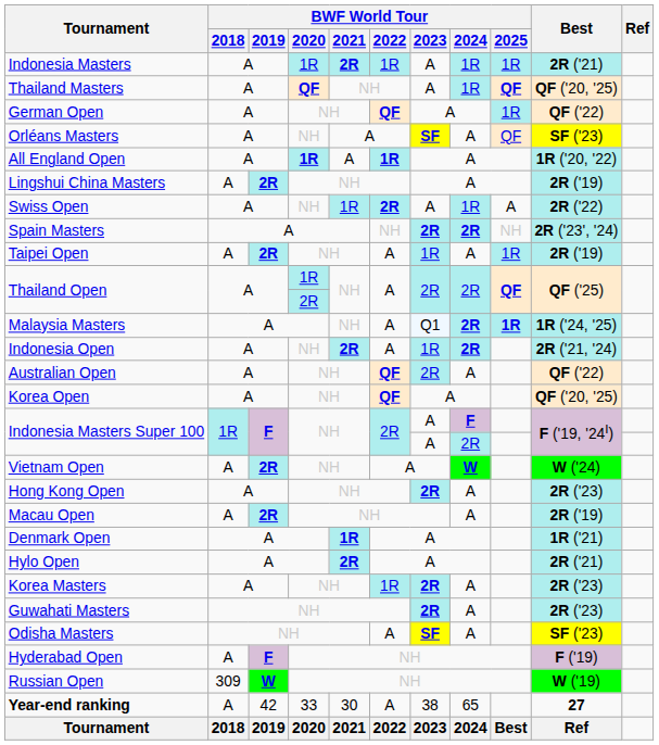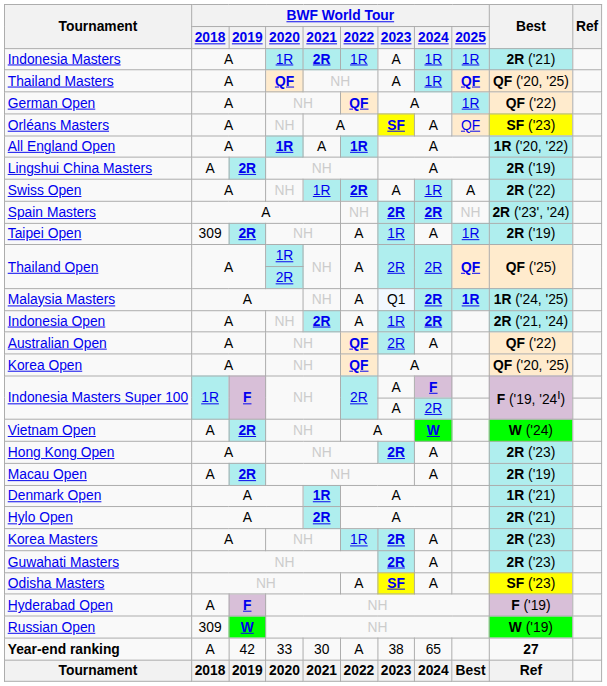 <table class="wikitable" style="font-size: 90%; text-align:center">
 <tr>
 <th rowspan="2">Tournament</th>
 <th colspan="8"><a href='#'>BWF World Tour</a></th>
 <th rowspan="2">Best</th>
 <th rowspan="2">Ref</th>
 </tr>
 <tr>
 <th><a href='#'>2018</a></th>
 <th><a href='#'>2019</a></th>
 <th><a href='#'>2020</a></th>
 <th><a href='#'>2021</a></th>
 <th><a href='#'>2022</a></th>
 <th><a href='#'>2023</a></th>
 <th><a href='#'>2024</a></th>
 <th><a href='#'>2025</a></th>
 </tr>
 <tr>
 <td align=left><a href='#'>Indonesia Masters</a></td>
 <td colspan="2">A</td>
 <td bgcolor=AFEEEE><a href='#'>1R</a></td>
 <td bgcolor=AFEEEE><strong><a href='#'>2R</a></strong></td>
 <td bgcolor=AFEEEE><a href='#'>1R</a></td>
 <td>A</td>
 <td bgcolor=AFEEEE><a href='#'>1R</a></td>
 <td bgcolor=AFEEEE><a href='#'>1R</a></td>
 <td bgcolor=AFEEEE><strong>2R</strong> ('21)</td>
 <td></td>
 </tr>
 <tr>
 <td align=left><a href='#'>Thailand Masters</a></td>
 <td colspan="2">A</td>
 <td bgcolor=FFEBCD><strong><a href='#'>QF</a></strong></td>
 <td colspan="2" style=color:#ccc>NH</td>
 <td>A</td>
 <td bgcolor=AFEEEE><a href='#'>1R</a></td>
 <td bgcolor=FFEBCD><strong><a href='#'>QF</a></strong></td>
 <td bgcolor=FFEBCD><strong>QF</strong> ('20, '25)</td>
 <td></td>
 </tr>
 <tr>
 <td align=left><a href='#'>German Open</a></td>
 <td colspan="2">A</td>
 <td colspan="2" style=color:#ccc>NH</td>
 <td bgcolor=FFEBCD><strong><a href='#'>QF</a></strong></td>
 <td colspan="2">A</td>
 <td bgcolor=AFEEEE><a href='#'>1R</a></td>
 <td bgcolor=FFEBCD><strong>QF</strong> ('22)</td>
 <td></td>
 </tr>
 <tr>
 <td align=left><a href='#'>Orléans Masters</a></td>
 <td colspan="2">A</td>
 <td style=color:#ccc>NH</td>
 <td colspan="2">A</td>
 <td bgcolor=FFFF00><strong><a href='#'>SF</a></strong></td>
 <td>A</td>
 <td bgcolor=FFEBCD><a href='#'>QF</a></td>
 <td bgcolor=FFFF00><strong>SF</strong> ('23)</td>
 <td></td>
 </tr>
 <tr>
 <td align=left><a href='#'>All England Open</a></td>
 <td colspan="2">A</td>
 <td bgcolor=AFEEEE><a href='#'><strong>1R</strong></a></td>
 <td>A</td>
 <td bgcolor=AFEEEE><strong><a href='#'>1R</a></strong></td>
 <td colspan="3">A</td>
 <td bgcolor=AFEEEE><strong>1R</strong> ('20, '22)</td>
 <td></td>
 </tr>
 <tr>
 <td align=left><a href='#'>Lingshui China Masters</a></td>
 <td>A</td>
 <td bgcolor=AFEEEE><a href='#'><strong>2R</strong></a></td>
 <td colspan="3" style=color:#ccc>NH</td>
 <td colspan="3">A</td>
 <td bgcolor=AFEEEE><strong>2R</strong> ('19)</td>
 <td></td>
 </tr>
 <tr>
 <td align=left><a href='#'>Swiss Open</a></td>
 <td colspan="2">A</td>
 <td style=color:#ccc>NH</td>
 <td bgcolor=AFEEEE><a href='#'>1R</a></td>
 <td bgcolor=AFEEEE><strong><a href='#'>2R</a></strong></td>
 <td>A</td>
 <td bgcolor=AFEEEE><a href='#'>1R</a></td>
 <td>A</td>
 <td bgcolor=AFEEEE><strong>2R</strong> ('22)</td>
 <td></td>
 </tr>
 <tr>
 <td align=left><a href='#'>Spain Masters</a></td>
 <td colspan="4">A</td>
 <td 2022; style=color:#ccc>NH</td>
 <td bgcolor=AFEEEE><strong><a href='#'>2R</a></strong></td>
 <td bgcolor=AFEEEE><strong><a href='#'>2R</a></strong></td>
 <td 2025; style=color:#ccc>NH</td>
 <td bgcolor=AFEEEE><strong>2R</strong> ('23', '24)</td>
 <td></td>
 </tr>
 <tr>
 <td align=left><a href='#'>Taipei Open</a></td>
-<td>A</td>
+<td 2018;>309</td>
 <td bgcolor=AFEEEE><a href='#'><strong>2R</strong></a></td>
 <td colspan="2" style=color:#ccc>NH</td>
 <td>A</td>
 <td bgcolor=AFEEEE><a href='#'>1R</a></td>
 <td>A</td>
 <td bgcolor=AFEEEE><a href='#'>1R</a></td>
 <td bgcolor=AFEEEE><strong>2R</strong> ('19)</td>
 <td></td>
 </tr>
 <tr>
 <td rowspan="2" align=left><a href='#'>Thailand Open</a></td>
 <td rowspan="2" colspan="2">A</td>
 <td bgcolor=AFEEEE><a href='#'>1R</a></td>
 <td rowspan="2" style=color:#ccc>NH</td>
 <td rowspan="2">A</td>
 <td rowspan="2" bgcolor=AFEEEE><a href='#'>2R</a></td>
 <td rowspan="2" bgcolor=AFEEEE><a href='#'>2R</a></td>
 <td rowspan="2" bgcolor=FFEBCD><strong><a href='#'>QF</a></strong></td>
 <td rowspan="2" bgcolor=FFEBCD><strong>QF</strong> ('25)</td>
 <td rowspan="2"></td>
 </tr>
 <tr>
 <td bgcolor=AFEEEE><a href='#'>2R</a></td>
 </tr>
 <tr>
 <td align=left><a href='#'>Malaysia Masters</a></td>
 <td colspan="3">A</td>
 <td style=color:#ccc>NH</td>
 <td>A</td>
 <td 2023; bgcolor=F0F8FF>Q1</td>
 <td bgcolor=AFEEEE><strong><a href='#'>2R</a></strong></td>
 <td bgcolor=AFEEEE><strong><a href='#'>1R</a></strong></td>
 <td bgcolor=AFEEEE><strong>1R</strong> ('24, '25)</td>
 <td></td>
 </tr>
 <tr>
 <td align=left><a href='#'>Indonesia Open</a></td>
 <td colspan="2">A</td>
 <td style=color:#ccc>NH</td>
 <td bgcolor=AFEEEE><strong><a href='#'>2R</a></strong></td>
 <td>A</td>
 <td bgcolor=AFEEEE><a href='#'>1R</a></td>
 <td bgcolor=AFEEEE><strong><a href='#'>2R</a></strong></td>
 <td></td>
 <td bgcolor=AFEEEE><strong>2R</strong> ('21, '24)</td>
 <td></td>
 </tr>
 <tr>
 <td align=left><a href='#'>Australian Open</a></td>
 <td colspan="2">A</td>
 <td colspan="2" style=color:#ccc>NH</td>
 <td bgcolor=FFEBCD><strong><a href='#'>QF</a></strong></td>
 <td bgcolor=AFEEEE><a href='#'>2R</a></td>
 <td>A</td>
 <td></td>
 <td bgcolor=FFEBCD><strong>QF</strong> ('22)</td>
 <td></td>
 </tr>
 <tr>
 <td align=left><a href='#'>Korea Open</a></td>
 <td colspan="2">A</td>
 <td colspan="2" style=color:#ccc>NH</td>
 <td bgcolor=FFEBCD><strong><a href='#'>QF</a></strong></td>
 <td colspan="2">A</td>
 <td></td>
 <td bgcolor=FFEBCD><strong>QF</strong> ('20, '25)</td>
 <td></td>
 </tr>
 <tr>
 <td rowspan="2" align=left><a href='#'>Indonesia Masters Super 100</a></td>
 <td rowspan="2" bgcolor=AFEEEE><a href='#'>1R</a></td>
 <td rowspan="2" bgcolor=D8BFD8><strong><a href='#'>F</a></strong></td>
 <td rowspan="2" colspan="2" style=color:#ccc>NH</td>
 <td rowspan="2" bgcolor=AFEEEE><a href='#'>2R</a></td>
 <td>A</td>
 <td bgcolor=D8BFD8><strong><a href='#'>F</a></strong></td>
 <td></td>
 <td rowspan="2" bgcolor=D8BFD8><strong>F</strong> ('19, '24<sup>I</sup>)</td>
 <td></td>
 </tr>
 <tr>
 <td>A</td>
 <td bgcolor=AFEEEE><a href='#'>2R</a></td>
 <td></td>
 <td></td>
 </tr>
 <tr>
 <td align=left><a href='#'>Vietnam Open</a></td>
 <td>A</td>
 <td bgcolor=AFEEEE><a href='#'><strong>2R</strong></a></td>
 <td colspan="2" style=color:#ccc>NH</td>
 <td colspan="2">A</td>
 <td bgcolor=00FF00><strong><a href='#'>W</a></strong></td>
 <td></td>
 <td bgcolor=00FF00><strong>W</strong> ('24)</td>
 <td></td>
 </tr>
 <tr>
 <td align=left><a href='#'>Hong Kong Open</a></td>
 <td colspan="2">A</td>
 <td colspan="3" style=color:#ccc>NH</td>
 <td bgcolor=AFEEEE><a href='#'><strong>2R</strong></a></td>
 <td>A</td>
 <td></td>
 <td bgcolor=AFEEEE><strong>2R</strong> ('23)</td>
 <td></td>
 </tr>
 <tr>
 <td align=left><a href='#'>Macau Open</a></td>
 <td>A</td>
 <td bgcolor=AFEEEE><a href='#'><strong>2R</strong></a></td>
 <td colspan="4" style=color:#ccc>NH</td>
 <td>A</td>
 <td></td>
 <td bgcolor=AFEEEE><strong>2R</strong> ('19)</td>
 </tr>
 <tr>
 <td align=left><a href='#'>Denmark Open</a></td>
 <td colspan="3">A</td>
 <td bgcolor=AFEEEE><strong><a href='#'>1R</a></strong></td>
 <td colspan="3">A</td>
 <td></td>
 <td bgcolor=AFEEEE><strong>1R</strong> ('21)</td>
 <td></td>
 </tr>
 <tr>
 <td align=left><a href='#'>Hylo Open</a></td>
 <td colspan="3">A</td>
 <td bgcolor=AFEEEE><strong><a href='#'>2R</a></strong></td>
 <td colspan="3">A</td>
 <td></td>
 <td bgcolor=AFEEEE><strong>2R</strong> ('21)</td>
 <td></td>
 </tr>
 <tr>
 <td align=left><a href='#'>Korea Masters</a></td>
 <td colspan="2">A</td>
 <td colspan="2" style=color:#ccc>NH</td>
 <td bgcolor=AFEEEE><a href='#'>1R</a></td>
 <td bgcolor=AFEEEE><strong><a href='#'>2R</a></strong></td>
 <td>A</td>
 <td></td>
 <td bgcolor=AFEEEE><strong>2R</strong> ('23)</td>
 <td></td>
 </tr>
 <tr>
 <td align=left><a href='#'>Guwahati Masters</a></td>
 <td colspan="5" style=color:#ccc>NH</td>
 <td bgcolor=AFEEEE><strong><a href='#'>2R</a></strong></td>
 <td>A</td>
 <td></td>
 <td bgcolor=AFEEEE><strong>2R</strong> ('23)</td>
 <td></td>
 </tr>
 <tr>
 <td align=left><a href='#'>Odisha Masters</a></td>
 <td colspan="4" style=color:#ccc>NH</td>
 <td>A</td>
 <td bgcolor=FFFF00><strong><a href='#'>SF</a></strong></td>
 <td>A</td>
 <td></td>
 <td bgcolor=FFFF00><strong>SF</strong> ('23)</td>
 <td></td>
 </tr>
 <tr>
 <td align=left><a href='#'>Hyderabad Open</a></td>
 <td>A</td>
 <td bgcolor=D8BFD8><a href='#'><strong>F</strong></a></td>
 <td colspan="6" style=color:#ccc>NH</td>
 <td bgcolor=D8BFD8><strong>F</strong> ('19)</td>
 <td></td>
 </tr>
 <tr>
 <td align=left><a href='#'>Russian Open</a></td>
 <td 2018;>309</td>
 <td bgcolor=00FF00><a href='#'><strong>W</strong></a></td>
 <td colspan="6" style=color:#ccc>NH</td>
 <td bgcolor=00FF00><strong>W</strong> ('19)</td>
 <td></td>
 </tr>
 <tr>
 <td align=left><strong>Year-end ranking</strong></td>
 <td>A</td>
 <td 2019;>42</td>
 <td 2020;>33</td>
 <td 2021;>30</td>
 <td>A</td>
 <td 2023;>38</td>
 <td 2024;>65</td>
 <td 2025;></td>
 <td Best;><strong>27</strong></td>
 <td></td>
 </tr>
 <tr>
 <th>Tournament</th>
 <th>2018</th>
 <th>2019</th>
 <th>2020</th>
 <th>2021</th>
 <th>2022</th>
 <th>2023</th>
 <th>2024</th>
 <th>Best</th>
 <th>Ref</th>
 </tr>
 </table>
